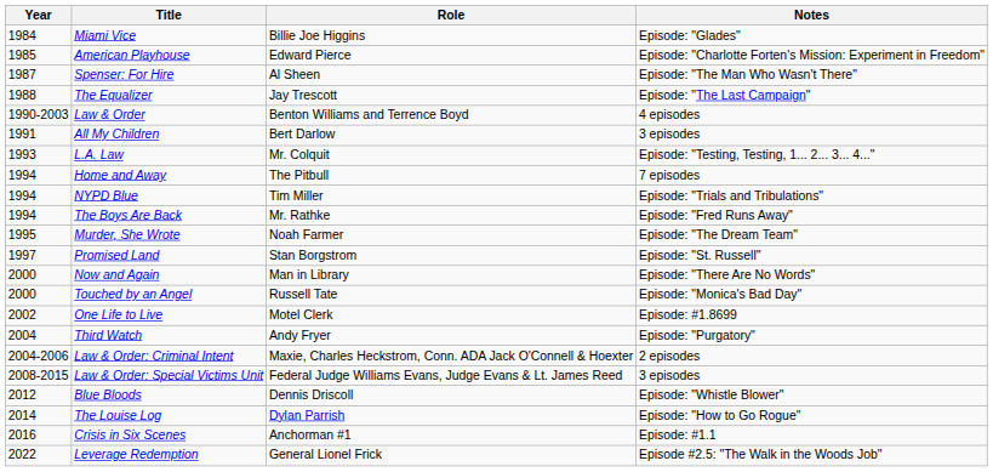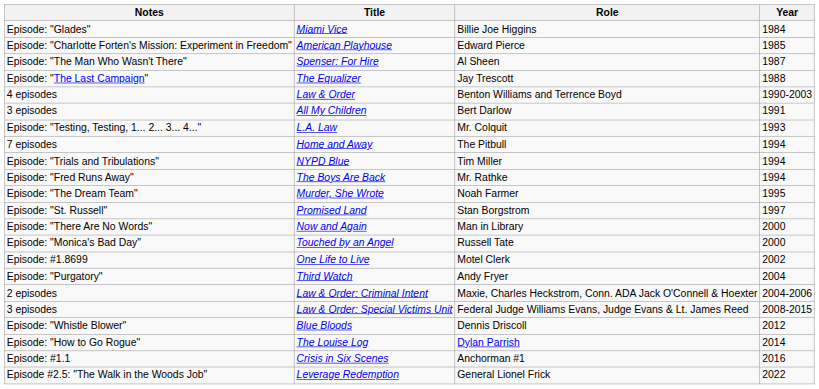 <table class="wikitable sortable">
 <tr>
-<th>Year</th>
+<th class="unsortable">Notes</th>
 <th>Title</th>
 <th>Role</th>
-<th class="unsortable">Notes</th>
+<th>Year</th>
 </tr>
 <tr>
-<td>1984</td>
+<td>Episode: "Glades"</td>
 <td><em><a href='#'>Miami Vice</a></em></td>
 <td>Billie Joe Higgins</td>
-<td>Episode: "Glades"</td>
+<td>1984</td>
 </tr>
 <tr>
-<td>1985</td>
+<td>Episode: "Charlotte Forten's Mission: Experiment in Freedom"</td>
 <td><em><a href='#'>American Playhouse</a></em></td>
 <td>Edward Pierce</td>
-<td>Episode: "Charlotte Forten's Mission: Experiment in Freedom"</td>
+<td>1985</td>
 </tr>
 <tr>
-<td>1987</td>
+<td>Episode: "The Man Who Wasn't There"</td>
 <td><em><a href='#'>Spenser: For Hire</a></em></td>
 <td>Al Sheen</td>
-<td>Episode: "The Man Who Wasn't There"</td>
+<td>1987</td>
 </tr>
 <tr>
-<td>1988</td>
+<td>Episode: "<a href='#'>The Last Campaign</a>"</td>
 <td><em><a href='#'>The Equalizer</a></em></td>
 <td>Jay Trescott</td>
-<td>Episode: "<a href='#'>The Last Campaign</a>"</td>
+<td>1988</td>
 </tr>
 <tr>
-<td>1990-2003</td>
+<td>4 episodes</td>
 <td><em><a href='#'>Law & Order</a></em></td>
 <td>Benton Williams and Terrence Boyd</td>
-<td>4 episodes</td>
+<td>1990-2003</td>
 </tr>
 <tr>
-<td>1991</td>
+<td>3 episodes</td>
 <td><em><a href='#'>All My Children</a></em></td>
 <td>Bert Darlow</td>
-<td>3 episodes</td>
+<td>1991</td>
 </tr>
 <tr>
-<td>1993</td>
+<td>Episode: "Testing, Testing, 1... 2... 3... 4..."</td>
 <td><em><a href='#'>L.A. Law</a></em></td>
 <td>Mr. Colquit</td>
-<td>Episode: "Testing, Testing, 1... 2... 3... 4..."</td>
+<td>1993</td>
 </tr>
 <tr>
-<td>1994</td>
+<td>7 episodes</td>
 <td><em><a href='#'>Home and Away</a></em></td>
 <td>The Pitbull</td>
-<td>7 episodes</td>
+<td>1994</td>
 </tr>
 <tr>
-<td>1994</td>
+<td>Episode: "Trials and Tribulations"</td>
 <td><em><a href='#'>NYPD Blue</a></em></td>
 <td>Tim Miller</td>
-<td>Episode: "Trials and Tribulations"</td>
+<td>1994</td>
 </tr>
 <tr>
-<td>1994</td>
+<td>Episode: "Fred Runs Away"</td>
 <td><em><a href='#'>The Boys Are Back</a></em></td>
 <td>Mr. Rathke</td>
-<td>Episode: "Fred Runs Away"</td>
+<td>1994</td>
 </tr>
 <tr>
-<td>1995</td>
+<td>Episode: "The Dream Team"</td>
 <td><em><a href='#'>Murder, She Wrote</a></em></td>
 <td>Noah Farmer</td>
-<td>Episode: "The Dream Team"</td>
+<td>1995</td>
 </tr>
 <tr>
-<td>1997</td>
+<td>Episode: "St. Russell"</td>
 <td><em><a href='#'>Promised Land</a></em></td>
 <td>Stan Borgstrom</td>
-<td>Episode: "St. Russell"</td>
+<td>1997</td>
 </tr>
 <tr>
-<td>2000</td>
+<td>Episode: "There Are No Words"</td>
 <td><em><a href='#'>Now and Again</a></em></td>
 <td>Man in Library</td>
-<td>Episode: "There Are No Words"</td>
+<td>2000</td>
 </tr>
 <tr>
-<td>2000</td>
+<td>Episode: "Monica's Bad Day"</td>
 <td><em><a href='#'>Touched by an Angel</a></em></td>
 <td>Russell Tate</td>
-<td>Episode: "Monica's Bad Day"</td>
+<td>2000</td>
 </tr>
 <tr>
-<td>2002</td>
+<td>Episode: #1.8699</td>
 <td><em><a href='#'>One Life to Live</a></em></td>
 <td>Motel Clerk</td>
-<td>Episode: #1.8699</td>
+<td>2002</td>
 </tr>
 <tr>
-<td>2004</td>
+<td>Episode: "Purgatory"</td>
 <td><em><a href='#'>Third Watch</a></em></td>
 <td>Andy Fryer</td>
-<td>Episode: "Purgatory"</td>
+<td>2004</td>
 </tr>
 <tr>
-<td>2004-2006</td>
+<td>2 episodes</td>
 <td><em><a href='#'>Law & Order: Criminal Intent</a></em></td>
 <td>Maxie, Charles Heckstrom, Conn. ADA Jack O'Connell & Hoexter</td>
-<td>2 episodes</td>
+<td>2004-2006</td>
 </tr>
 <tr>
-<td>2008-2015</td>
+<td>3 episodes</td>
 <td><em><a href='#'>Law & Order: Special Victims Unit</a></em></td>
 <td>Federal Judge Williams Evans, Judge Evans & Lt. James Reed</td>
-<td>3 episodes</td>
+<td>2008-2015</td>
 </tr>
 <tr>
-<td>2012</td>
+<td>Episode: "Whistle Blower"</td>
 <td><em><a href='#'>Blue Bloods</a></em></td>
 <td>Dennis Driscoll</td>
-<td>Episode: "Whistle Blower"</td>
+<td>2012</td>
 </tr>
 <tr>
-<td>2014</td>
+<td>Episode: "How to Go Rogue"</td>
 <td><em><a href='#'>The Louise Log</a></em></td>
 <td><a href='#'>Dylan Parrish</a></td>
-<td>Episode: "How to Go Rogue"</td>
+<td>2014</td>
 </tr>
 <tr>
-<td>2016</td>
+<td>Episode: #1.1</td>
 <td><em><a href='#'>Crisis in Six Scenes</a></em></td>
 <td>Anchorman #1</td>
-<td>Episode: #1.1</td>
+<td>2016</td>
 </tr>
 <tr>
-<td>2022</td>
+<td>Episode #2.5: "The Walk in the Woods Job"</td>
 <td><em><a href='#'>Leverage Redemption</a></em></td>
 <td>General Lionel Frick</td>
-<td>Episode #2.5: "The Walk in the Woods Job"</td>
+<td>2022</td>
 </tr>
 </table>
